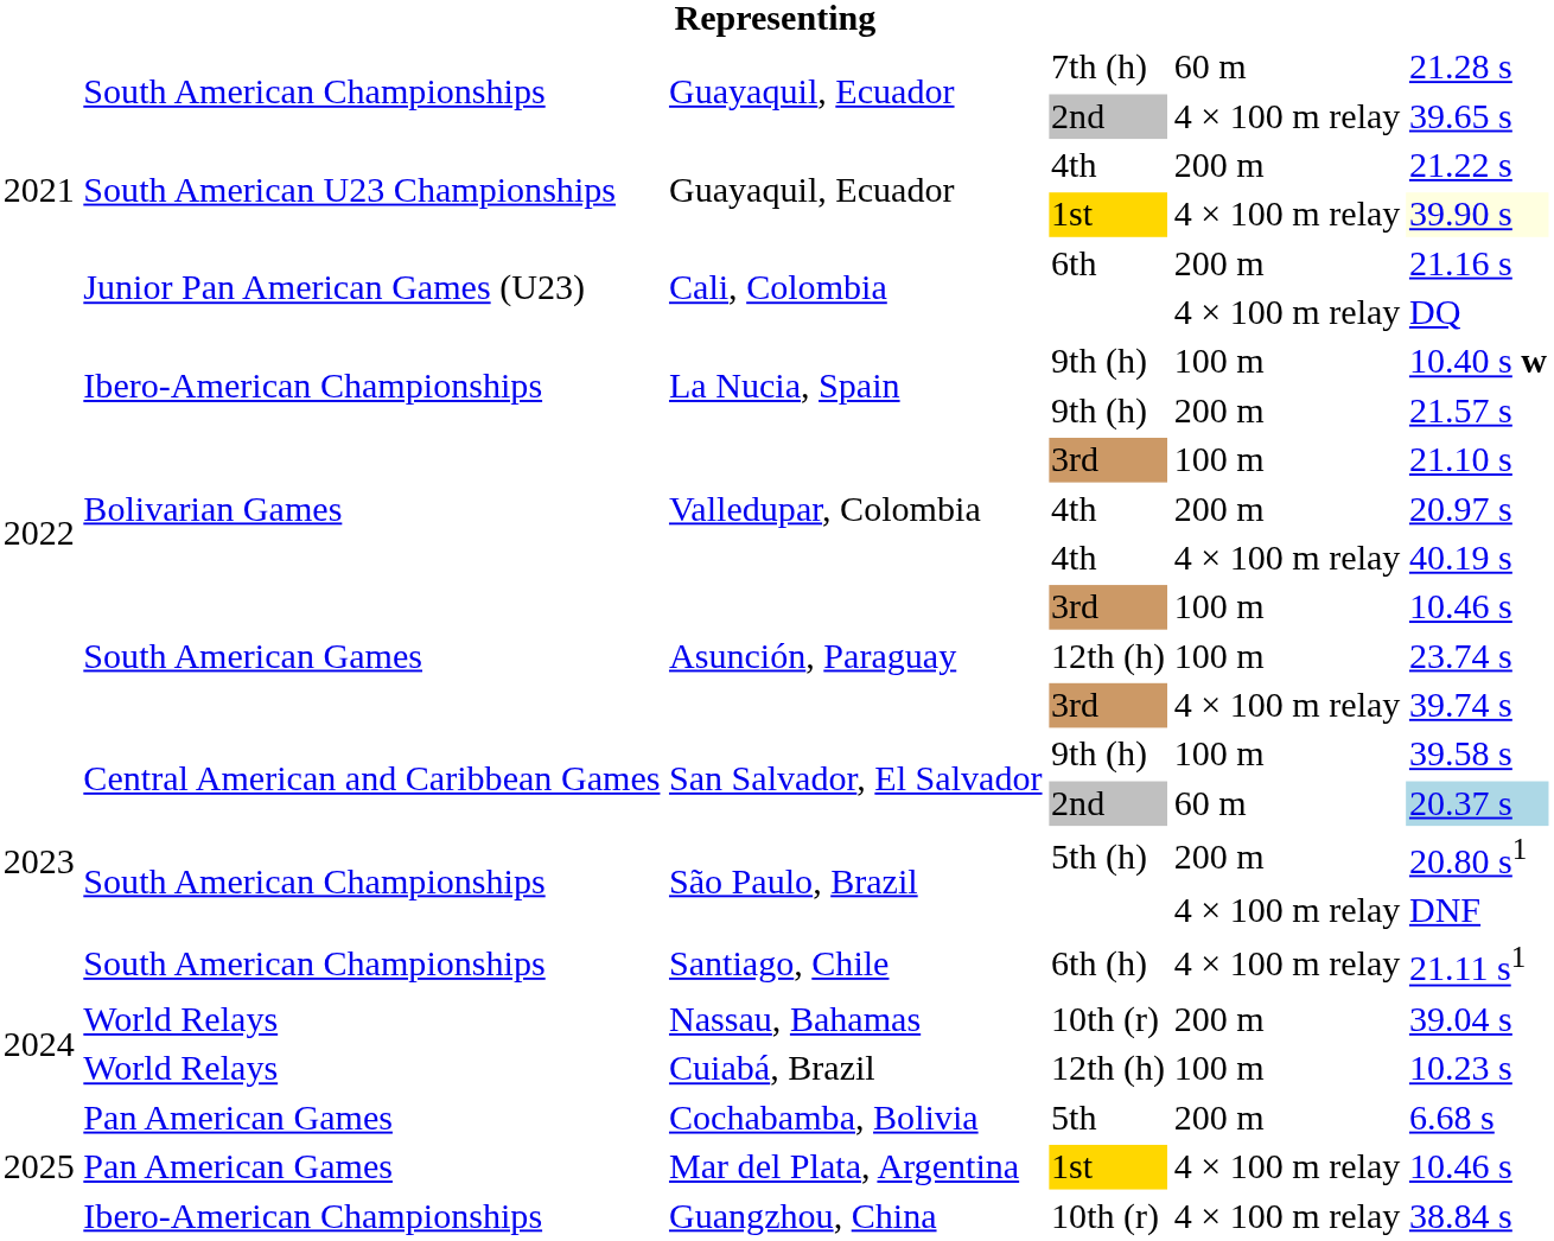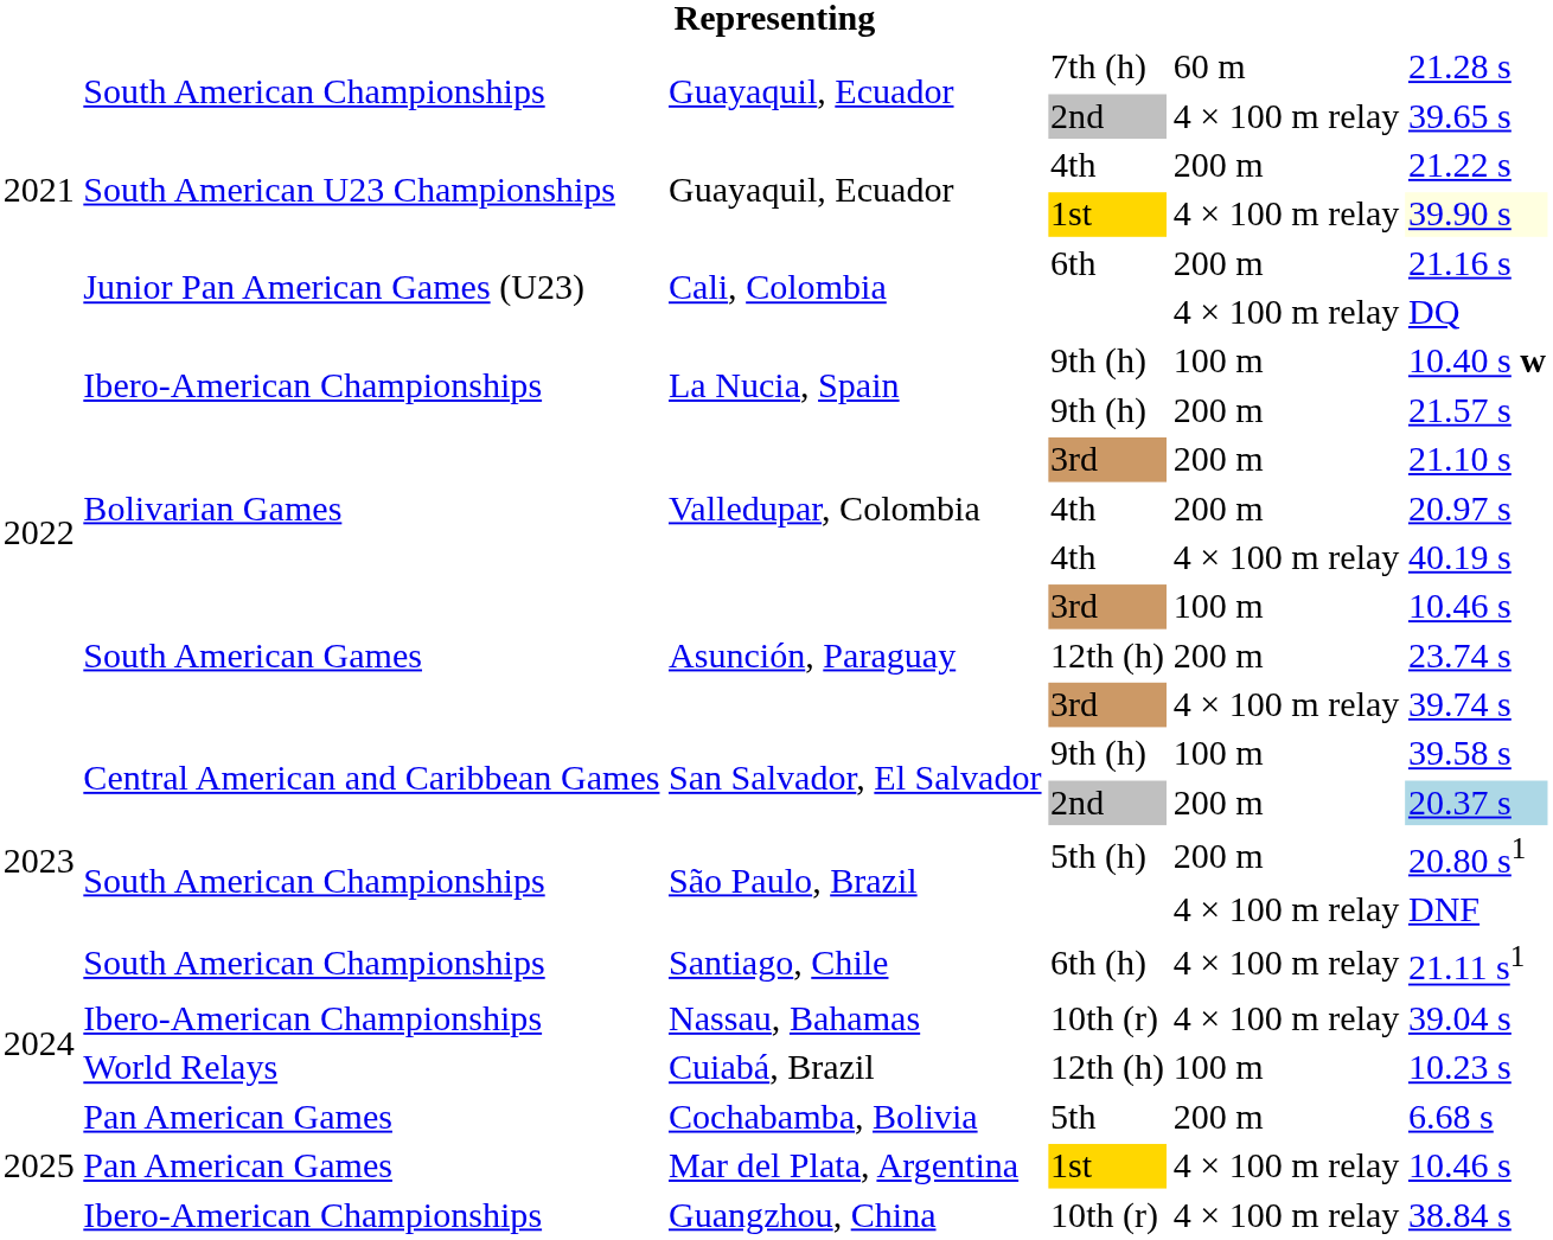 <table>
 <tr>
 <th colspan="6">Representing </th>
 </tr>
 <tr>
 <td rowspan=6>2021</td>
 <td rowspan=2><a href='#'>South American Championships</a></td>
 <td rowspan=2><a href='#'>Guayaquil</a>, <a href='#'>Ecuador</a></td>
 <td>7th (h)</td>
 <td>60 m</td>
 <td><a href='#'>21.28 s</a></td>
 </tr>
 <tr>
 <td bgcolor=silver>2nd</td>
 <td>4 × 100 m relay</td>
 <td><a href='#'>39.65 s</a></td>
 </tr>
 <tr>
 <td rowspan=2><a href='#'>South American U23 Championships</a></td>
 <td rowspan=2>Guayaquil, Ecuador</td>
 <td>4th</td>
 <td>200 m</td>
 <td><a href='#'>21.22 s</a></td>
 </tr>
 <tr>
 <td bgcolor=gold>1st</td>
 <td>4 × 100 m relay</td>
 <td style="background: lightyellow;"><a href='#'>39.90 s</a></td>
 </tr>
 <tr>
 <td rowspan=2><a href='#'>Junior Pan American Games</a> (U23)</td>
 <td rowspan=2><a href='#'>Cali</a>, <a href='#'>Colombia</a></td>
 <td>6th</td>
 <td>200 m</td>
 <td><a href='#'>21.16 s</a></td>
 </tr>
 <tr>
 <td></td>
 <td>4 × 100 m relay</td>
 <td><a href='#'>DQ</a></td>
 </tr>
 <tr>
 <td rowspan=8>2022</td>
 <td rowspan=2><a href='#'>Ibero-American Championships</a></td>
 <td rowspan=2><a href='#'>La Nucia</a>, <a href='#'>Spain</a></td>
 <td>9th (h)</td>
 <td>100 m</td>
 <td><a href='#'>10.40 s</a> <strong>w</strong></td>
 </tr>
 <tr>
 <td>9th (h)</td>
 <td>200 m</td>
 <td><a href='#'>21.57 s</a></td>
 </tr>
 <tr>
 <td rowspan=3><a href='#'>Bolivarian Games</a></td>
 <td rowspan=3><a href='#'>Valledupar</a>, Colombia</td>
 <td bgcolor=cc9966>3rd</td>
-<td>100 m</td>
+<td>200 m</td>
 <td><a href='#'>21.10 s</a></td>
 </tr>
 <tr>
 <td>4th</td>
 <td>200 m</td>
 <td><a href='#'>20.97 s</a></td>
 </tr>
 <tr>
 <td>4th</td>
 <td>4 × 100 m relay</td>
 <td><a href='#'>40.19 s</a></td>
 </tr>
 <tr>
 <td rowspan=3><a href='#'>South American Games</a></td>
 <td rowspan=3><a href='#'>Asunción</a>, <a href='#'>Paraguay</a></td>
 <td bgcolor=cc9966>3rd</td>
 <td>100 m</td>
 <td><a href='#'>10.46 s</a></td>
 </tr>
 <tr>
 <td>12th (h)</td>
-<td>100 m</td>
+<td>200 m</td>
 <td><a href='#'>23.74 s</a></td>
 </tr>
 <tr>
 <td bgcolor=cc9966>3rd</td>
 <td>4 × 100 m relay</td>
 <td><a href='#'>39.74 s</a></td>
 </tr>
 <tr>
 <td rowspan=5>2023</td>
 <td rowspan=2><a href='#'>Central American and Caribbean Games</a></td>
 <td rowspan=2><a href='#'>San Salvador</a>, <a href='#'>El Salvador</a></td>
 <td>9th (h)</td>
 <td>100 m</td>
 <td><a href='#'>39.58 s</a></td>
 </tr>
 <tr>
 <td bgcolor=silver>2nd</td>
-<td>60 m</td>
+<td>200 m</td>
 <td style="background: lightblue;"><a href='#'>20.37 s</a></td>
 </tr>
 <tr>
 <td rowspan=2><a href='#'>South American Championships</a></td>
 <td rowspan=2><a href='#'>São Paulo</a>, <a href='#'>Brazil</a></td>
 <td>5th (h)</td>
 <td>200 m</td>
 <td><a href='#'>20.80 s</a><sup>1</sup></td>
 </tr>
 <tr>
 <td></td>
 <td>4 × 100 m relay</td>
 <td><a href='#'>DNF</a></td>
 </tr>
 <tr>
 <td><a href='#'>South American Championships</a></td>
 <td><a href='#'>Santiago</a>, <a href='#'>Chile</a></td>
 <td>6th (h)</td>
 <td>4 × 100 m relay</td>
 <td><a href='#'>21.11 s</a><sup>1</sup></td>
 </tr>
 <tr>
 <td rowspan=2>2024</td>
-<td><a href='#'>World Relays</a></td>
+<td><a href='#'>Ibero-American Championships</a></td>
 <td><a href='#'>Nassau</a>, <a href='#'>Bahamas</a></td>
 <td>10th (r)</td>
-<td>200 m</td>
+<td>4 × 100 m relay</td>
 <td><a href='#'>39.04 s</a></td>
 </tr>
 <tr>
 <td><a href='#'>World Relays</a></td>
 <td><a href='#'>Cuiabá</a>, Brazil</td>
 <td>12th (h)</td>
 <td>100 m</td>
 <td><a href='#'>10.23 s</a></td>
 </tr>
 <tr>
 <td rowspan=3>2025</td>
 <td><a href='#'>Pan American Games</a></td>
 <td><a href='#'>Cochabamba</a>, <a href='#'>Bolivia</a></td>
 <td>5th</td>
 <td>200 m</td>
 <td><a href='#'>6.68 s</a></td>
 </tr>
 <tr>
 <td><a href='#'>Pan American Games</a></td>
 <td><a href='#'>Mar del Plata</a>, <a href='#'>Argentina</a></td>
 <td bgcolor=gold>1st</td>
 <td>4 × 100 m relay</td>
 <td><a href='#'>10.46 s</a></td>
 </tr>
 <tr>
 <td><a href='#'>Ibero-American Championships</a></td>
 <td><a href='#'>Guangzhou</a>, <a href='#'>China</a></td>
 <td>10th (r)</td>
 <td>4 × 100 m relay</td>
 <td><a href='#'>38.84 s</a></td>
 </tr>
 </table>
